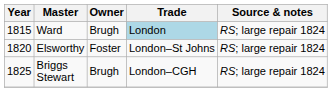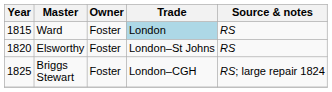 <table class="sortable wikitable">
 <tr>
 <th>Year</th>
 <th>Master</th>
 <th>Owner</th>
 <th>Trade</th>
 <th>Source & notes</th>
 </tr>
 <tr>
 <td>1815</td>
 <td>Ward</td>
-<td>Brugh</td>
+<td>Foster</td>
 <td style="background: lightblue;">London</td>
-<td><em>RS</em>; large repair 1824</td>
+<td><em>RS</em></td>
 </tr>
 <tr>
 <td>1820</td>
 <td>Elsworthy</td>
 <td>Foster</td>
 <td>London–St Johns</td>
-<td><em>RS</em>; large repair 1824</td>
+<td><em>RS</em></td>
 </tr>
 <tr>
 <td>1825</td>
 <td>Briggs<br>Stewart</td>
-<td>Brugh</td>
+<td>Foster</td>
 <td>London–CGH</td>
 <td><em>RS</em>; large repair 1824</td>
 </tr>
 <tr>
 </tr>
 </table>
